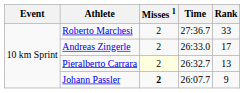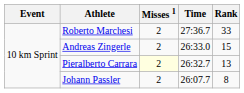 <table class="wikitable" style="font-size:90%">
 <tr>
 <th>Event</th>
 <th>Athlete</th>
 <th>Misses <sup>1</sup></th>
 <th>Time</th>
 <th>Rank</th>
 </tr>
 <tr>
 <td rowspan="4">10 km Sprint</td>
 <td><a href='#'>Roberto Marchesi</a></td>
 <td align="center">2</td>
 <td align="center">27:36.7</td>
 <td align="center">33</td>
 </tr>
 <tr>
 <td><a href='#'>Andreas Zingerle</a></td>
 <td align="center">2</td>
 <td align="center">26:33.0</td>
-<td align="center">17</td>
+<td align="center">15</td>
 </tr>
 <tr>
 <td><a href='#'>Pieralberto Carrara</a></td>
 <td align="center" style="background: lightyellow;">2</td>
 <td align="center">26:32.7</td>
 <td align="center">13</td>
 </tr>
 <tr>
 <td><a href='#'>Johann Passler</a></td>
-<td align="center"><strong>2</strong></td>
+<td align="center">2</td>
 <td align="center">26:07.7</td>
-<td align="center">9</td>
+<td align="center">8</td>
 </tr>
 </table>
